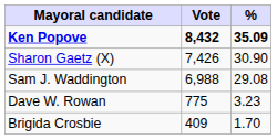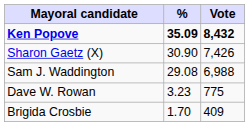 <table class="wikitable">
 <tr>
 <th style="background:#ddf;" width="200px">Mayoral candidate</th>
+<th style="background:#ddf;" width="30px">%</th>
 <th style="background:#ddf;" width="50px">Vote</th>
-<th style="background:#ddf;" width="30px">%</th>
 </tr>
 <tr>
 <td><strong><a href='#'>Ken Popove</a></strong></td>
+<td><strong>35.09</strong></td>
 <td><strong>8,432</strong></td>
-<td><strong>35.09</strong></td>
 </tr>
 <tr>
 <td><a href='#'>Sharon Gaetz</a> (X)</td>
+<td>30.90</td>
 <td>7,426</td>
-<td>30.90</td>
 </tr>
 <tr>
 <td>Sam J. Waddington</td>
+<td>29.08</td>
 <td>6,988</td>
-<td>29.08</td>
 </tr>
 <tr>
 <td>Dave W. Rowan</td>
+<td>3.23</td>
 <td>775</td>
-<td>3.23</td>
 </tr>
 <tr>
 <td>Brigida Crosbie</td>
+<td>1.70</td>
 <td>409</td>
-<td>1.70</td>
 </tr>
 </table>
